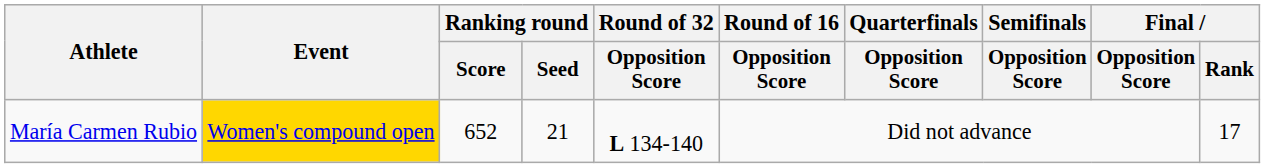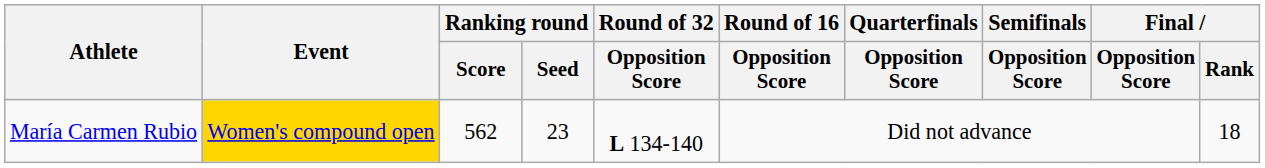 <table class="wikitable" style="font-size:90%">
 <tr>
 <th rowspan=2>Athlete</th>
 <th rowspan=2>Event</th>
 <th colspan="2">Ranking round</th>
 <th>Round of 32</th>
 <th>Round of 16</th>
 <th>Quarterfinals</th>
 <th>Semifinals</th>
 <th colspan="2">Final / </th>
 </tr>
 <tr style="font-size:95%">
 <th>Score</th>
 <th>Seed</th>
 <th>Opposition<br>Score</th>
 <th>Opposition<br>Score</th>
 <th>Opposition<br>Score</th>
 <th>Opposition<br>Score</th>
 <th>Opposition<br>Score</th>
 <th>Rank</th>
 </tr>
 <tr align=center>
 <td align=left><a href='#'>María Carmen Rubio</a></td>
 <td align=left style="background: gold;"><a href='#'>Women's compound open</a></td>
-<td>652</td>
-<td>21</td>
+<td>562</td>
+<td>23</td>
 <td><br><strong>L</strong> 134-140</td>
 <td colspan="4">Did not advance</td>
-<td>17</td>
+<td>18</td>
 </tr>
 </table>
